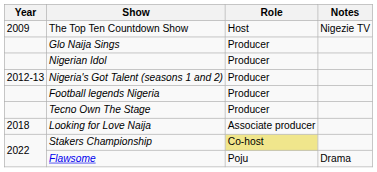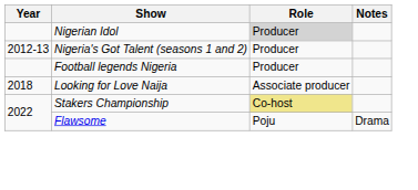 <table class="wikitable">
 <tr>
 <th>Year</th>
 <th>Show</th>
 <th>Role</th>
 <th>Notes</th>
 </tr>
 <tr>
-<td>2009</td>
-<td>The Top Ten Countdown Show</td>
-<td>Host</td>
-<td>Nigezie TV</td>
-</tr>
-<tr>
-<td></td>
-<td><em>Glo Naija Sings</em></td>
-<td>Producer</td>
-<td></td>
-</tr>
-<tr>
 <td></td>
 <td><em>Nigerian Idol</em></td>
-<td>Producer</td>
+<td style="background: lightgrey;">Producer</td>
 <td></td>
 </tr>
 <tr>
 <td>2012-13</td>
 <td><em>Nigeria's Got Talent (seasons 1 and 2)</em></td>
 <td>Producer</td>
 <td></td>
 </tr>
 <tr>
 <td></td>
 <td><em>Football legends Nigeria</em></td>
-<td>Producer</td>
-<td></td>
-</tr>
-<tr>
-<td></td>
-<td><em>Tecno Own The Stage</em></td>
 <td>Producer</td>
 <td></td>
 </tr>
 <tr>
 <td>2018</td>
 <td><em>Looking for Love Naija</em></td>
 <td>Associate producer</td>
 <td></td>
 </tr>
 <tr>
 <td rowspan="2">2022</td>
 <td><em>Stakers Championship</em></td>
 <td style="background: khaki;">Co-host</td>
 <td></td>
 </tr>
 <tr>
 <td><em><a href='#'>Flawsome</a></em></td>
 <td>Poju</td>
 <td>Drama</td>
 </tr>
 </table>
